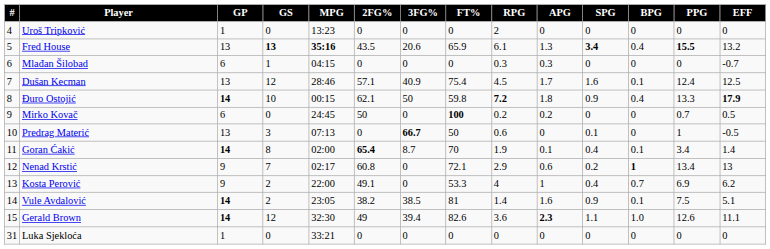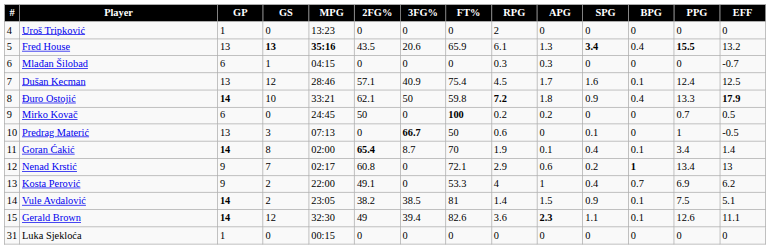 <table class="wikitable sortable" style="font-size: 90%">
 <tr>
 <th style="background:black; color:white;" width="2%">#</th>
 <th style="background:black; color:white;">Player</th>
 <th style="background:black; color:white;" width="6%">GP</th>
 <th style="background:black; color:white;" width="6%">GS</th>
 <th style="background:black; color:white;" width="6%">MPG</th>
 <th style="background:black; color:white;" width="6%">2FG%</th>
 <th style="background:black; color:white;" width="6%">3FG%</th>
 <th style="background:black; color:white;" width="6%">FT%</th>
 <th style="background:black; color:white;" width="6%">RPG</th>
 <th style="background:black; color:white;" width="6%">APG</th>
 <th style="background:black; color:white;" width="6%">SPG</th>
 <th style="background:black; color:white;" width="6%">BPG</th>
 <th style="background:black; color:white;" width="6%">PPG</th>
 <th style="background:black; color:white;" width="6%">EFF</th>
 </tr>
 <tr>
 <td>4</td>
 <td> <a href='#'>Uroš Tripković</a></td>
 <td>1</td>
 <td>0</td>
 <td>13:23</td>
 <td>0</td>
 <td>0</td>
 <td>0</td>
 <td>2</td>
 <td>0</td>
 <td>0</td>
 <td>0</td>
 <td>0</td>
 <td>0</td>
 </tr>
 <tr>
 <td>5</td>
 <td> <a href='#'>Fred House</a></td>
 <td>13</td>
 <td><strong>13</strong></td>
 <td><strong>35:16</strong></td>
 <td>43.5</td>
 <td>20.6</td>
 <td>65.9</td>
 <td>6.1</td>
 <td>1.3</td>
 <td><strong>3.4</strong></td>
 <td>0.4</td>
 <td><strong>15.5</strong></td>
 <td>13.2</td>
 </tr>
 <tr>
 <td>6</td>
 <td> <a href='#'>Mlađan Šilobad</a></td>
 <td>6</td>
 <td>1</td>
 <td>04:15</td>
 <td>0</td>
 <td>0</td>
 <td>0</td>
 <td>0.3</td>
 <td>0.3</td>
 <td>0</td>
 <td>0</td>
 <td>0</td>
 <td>-0.7</td>
 </tr>
 <tr>
 <td>7</td>
 <td> <a href='#'>Dušan Kecman</a></td>
 <td>13</td>
 <td>12</td>
 <td>28:46</td>
 <td>57.1</td>
 <td>40.9</td>
 <td>75.4</td>
 <td>4.5</td>
 <td>1.7</td>
 <td>1.6</td>
 <td>0.1</td>
 <td>12.4</td>
 <td>12.5</td>
 </tr>
 <tr>
 <td>8</td>
 <td> <a href='#'>Đuro Ostojić</a></td>
 <td><strong>14</strong></td>
 <td>10</td>
-<td>00:15</td>
+<td>33:21</td>
 <td>62.1</td>
 <td>50</td>
 <td>59.8</td>
 <td><strong>7.2</strong></td>
 <td>1.8</td>
 <td>0.9</td>
 <td>0.4</td>
 <td>13.3</td>
 <td><strong>17.9</strong></td>
 </tr>
 <tr>
 <td>9</td>
 <td> <a href='#'>Mirko Kovač</a></td>
 <td>6</td>
 <td>0</td>
 <td>24:45</td>
 <td>50</td>
 <td>0</td>
 <td><strong>100</strong></td>
 <td>0.2</td>
 <td>0.2</td>
 <td>0</td>
 <td>0</td>
 <td>0.7</td>
 <td>0.5</td>
 </tr>
 <tr>
 <td>10</td>
 <td> <a href='#'>Predrag Materić</a></td>
 <td>13</td>
 <td>3</td>
 <td>07:13</td>
 <td>0</td>
 <td><strong>66.7</strong></td>
 <td>50</td>
 <td>0.6</td>
 <td>0</td>
 <td>0.1</td>
 <td>0</td>
 <td>1</td>
 <td>-0.5</td>
 </tr>
 <tr>
 <td>11</td>
 <td> <a href='#'>Goran Ćakić</a></td>
 <td><strong>14</strong></td>
 <td>8</td>
 <td>02:00</td>
 <td><strong>65.4</strong></td>
 <td>8.7</td>
 <td>70</td>
 <td>1.9</td>
 <td>0.1</td>
 <td>0.4</td>
 <td>0.1</td>
 <td>3.4</td>
 <td>1.4</td>
 </tr>
 <tr>
 <td>12</td>
 <td> <a href='#'>Nenad Krstić</a></td>
 <td>9</td>
 <td>7</td>
 <td>02:17</td>
 <td>60.8</td>
 <td>0</td>
 <td>72.1</td>
 <td>2.9</td>
 <td>0.6</td>
 <td>0.2</td>
 <td><strong>1</strong></td>
 <td>13.4</td>
 <td>13</td>
 </tr>
 <tr>
 <td>13</td>
 <td> <a href='#'>Kosta Perović</a></td>
 <td>9</td>
 <td>2</td>
 <td>22:00</td>
 <td>49.1</td>
 <td>0</td>
 <td>53.3</td>
 <td>4</td>
 <td>1</td>
 <td>0.4</td>
 <td>0.7</td>
 <td>6.9</td>
 <td>6.2</td>
 </tr>
 <tr>
 <td>14</td>
 <td> <a href='#'>Vule Avdalović</a></td>
 <td><strong>14</strong></td>
 <td>2</td>
 <td>23:05</td>
 <td>38.2</td>
 <td>38.5</td>
 <td>81</td>
 <td>1.4</td>
-<td>1.6</td>
+<td>1.5</td>
 <td>0.9</td>
 <td>0.1</td>
 <td>7.5</td>
 <td>5.1</td>
 </tr>
 <tr>
 <td>15</td>
 <td> <a href='#'>Gerald Brown</a></td>
 <td><strong>14</strong></td>
 <td>12</td>
 <td>32:30</td>
 <td>49</td>
 <td>39.4</td>
 <td>82.6</td>
 <td>3.6</td>
 <td><strong>2.3</strong></td>
 <td>1.1</td>
-<td>1.0</td>
+<td>0.1</td>
 <td>12.6</td>
 <td>11.1</td>
 </tr>
 <tr>
 <td>31</td>
 <td> Luka Sjekloća</td>
 <td>1</td>
 <td>0</td>
-<td>33:21</td>
+<td>00:15</td>
 <td>0</td>
 <td>0</td>
 <td>0</td>
 <td>0</td>
 <td>0</td>
 <td>0</td>
 <td>0</td>
 <td>0</td>
 <td>0</td>
 </tr>
 </table>
